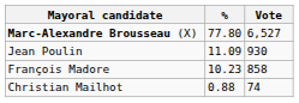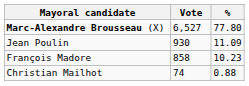 <table class="wikitable">
 <tr>
 <th bgcolor="#DDDDFF" width="225px">Mayoral candidate</th>
+<th bgcolor="#DDDDFF" width="50px">Vote</th>
 <th bgcolor="#DDDDFF" width="30px">%</th>
-<th bgcolor="#DDDDFF" width="50px">Vote</th>
 </tr>
 <tr>
 <td><strong>Marc-Alexandre Brousseau</strong> (X)</td>
+<td>6,527</td>
 <td>77.80</td>
-<td>6,527</td>
 </tr>
 <tr>
 <td>Jean Poulin</td>
+<td>930</td>
 <td>11.09</td>
-<td>930</td>
 </tr>
 <tr>
 <td>François Madore</td>
+<td>858</td>
 <td>10.23</td>
-<td>858</td>
 </tr>
 <tr>
 <td>Christian Mailhot</td>
+<td>74</td>
 <td>0.88</td>
-<td>74</td>
 </tr>
 </table>
